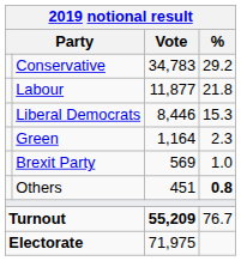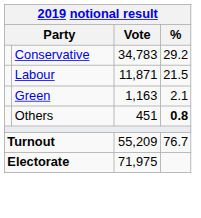 <table class="wikitable">
 <tr>
 <th colspan="4"><a href='#'>2019</a> <a href='#'>notional result</a></th>
 </tr>
 <tr>
 <th bgcolor="#DDDDFF" width="130px" colspan="2">Party</th>
 <th bgcolor="#DDDDFF" width="50px">Vote</th>
 <th bgcolor="#DDDDFF" width="30px">%</th>
 </tr>
 <tr>
 <td></td>
 <td><a href='#'>Conservative</a></td>
 <td align=right>34,783</td>
 <td align=right>29.2</td>
 </tr>
 <tr>
 <td></td>
 <td><a href='#'>Labour</a></td>
-<td align=right>11,877</td>
-<td align=right>21.8</td>
-</tr>
-<tr>
-<td></td>
-<td><a href='#'>Liberal Democrats</a></td>
-<td align=right>8,446</td>
-<td align=right>15.3</td>
+<td align=right>11,871</td>
+<td align=right>21.5</td>
 </tr>
 <tr>
 <td></td>
 <td><a href='#'>Green</a></td>
-<td align=right>1,164</td>
-<td align=right>2.3</td>
-</tr>
-<tr>
-<td></td>
-<td><a href='#'>Brexit Party</a></td>
-<td align=right>569</td>
-<td align=right>1.0</td>
+<td align=right>1,163</td>
+<td align=right>2.1</td>
 </tr>
 <tr>
 <td></td>
 <td>Others</td>
 <td align=right>451</td>
 <td align=right><strong>0.8</strong></td>
 </tr>
 <tr>
 <td colspan="4" bgcolor="#EAECF0"></td>
 </tr>
 <tr>
 <td colspan="2"><strong>Turnout</strong></td>
-<td align=right><strong>55,209</strong></td>
+<td align=right>55,209</td>
 <td align=right>76.7</td>
 </tr>
 <tr>
 <td colspan="2"><strong>Electorate</strong></td>
 <td align=right>71,975</td>
 </tr>
 </table>
